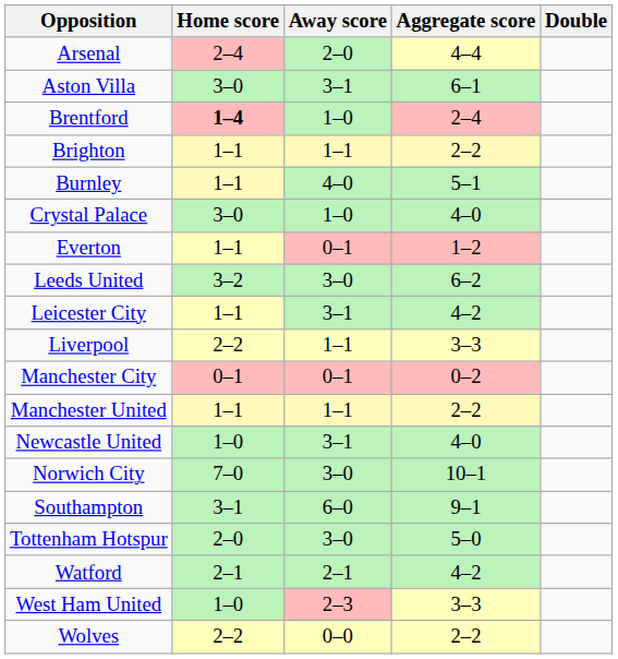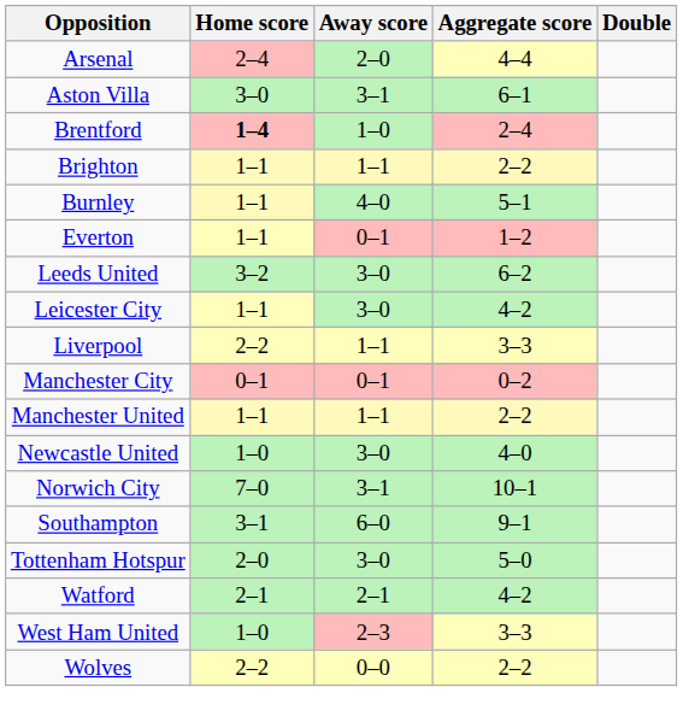 <table class="wikitable" style="text-align: center;">
 <tr>
 <th>Opposition</th>
 <th>Home score</th>
 <th>Away score</th>
 <th>Aggregate score</th>
 <th>Double</th>
 </tr>
 <tr>
 <td><a href='#'>Arsenal</a></td>
 <td style="background:#ffbbbb;">2–4</td>
 <td style="background:#bbf3bb;">2–0</td>
 <td style="background:#ffffbb;">4–4</td>
 <td></td>
 </tr>
 <tr>
 <td><a href='#'>Aston Villa</a></td>
 <td style="background:#bbf3bb;">3–0</td>
 <td style="background:#bbf3bb;">3–1</td>
 <td style="background:#bbf3bb;">6–1</td>
 <td></td>
 </tr>
 <tr>
 <td><a href='#'>Brentford</a></td>
 <td style="background:#ffbbbb;"><strong>1–4</strong></td>
 <td style="background:#bbf3bb;">1–0</td>
 <td style="background:#ffbbbb;">2–4</td>
 <td></td>
 </tr>
 <tr>
 <td><a href='#'>Brighton</a></td>
 <td style="background:#fffabb;">1–1</td>
 <td style="background:#fffabb;">1–1</td>
 <td style="background:#fffabb;">2–2</td>
 <td></td>
 </tr>
 <tr>
 <td><a href='#'>Burnley</a></td>
 <td style="background:#fffabb;">1–1</td>
 <td style="background:#bbf3bb;">4–0</td>
 <td style="background:#bbf3bb;">5–1</td>
 <td></td>
 </tr>
 <tr>
-<td><a href='#'>Crystal Palace</a></td>
-<td style="background:#bbf3bb;">3–0</td>
-<td style="background:#bbf3bb;">1–0</td>
-<td style="background:#bbf3bb;">4–0</td>
-<td></td>
-</tr>
-<tr>
 <td><a href='#'>Everton</a></td>
 <td style="background:#ffffbb;">1–1</td>
 <td style="background:#ffbbbb;">0–1</td>
 <td style="background:#ffbbbb;">1–2</td>
 <td></td>
 </tr>
 <tr>
 <td><a href='#'>Leeds United</a></td>
 <td style="background:#bbf3bb;">3–2</td>
 <td style="background:#bbf3bb;">3–0</td>
 <td style="background:#bbf3bb;">6–2</td>
 <td></td>
 </tr>
 <tr>
 <td><a href='#'>Leicester City</a></td>
 <td style="background:#ffffbb;">1–1</td>
-<td style="background:#bbf3bb;">3–1</td>
+<td style="background:#bbf3bb;">3–0</td>
 <td style="background:#bbf3bb;">4–2</td>
 <td></td>
 </tr>
 <tr>
 <td><a href='#'>Liverpool</a></td>
 <td style="background:#ffffbb;">2–2</td>
 <td style="background:#ffffbb;">1–1</td>
 <td style="background:#ffffbb;">3–3</td>
 <td></td>
 </tr>
 <tr>
 <td><a href='#'>Manchester City</a></td>
 <td style="background:#fbb;">0–1</td>
 <td style="background:#fbb;">0–1</td>
 <td style="background:#fbb;">0–2</td>
 <td></td>
 </tr>
 <tr>
 <td><a href='#'>Manchester United</a></td>
 <td style="background:#fffabb;">1–1</td>
 <td style="background:#fffabb;">1–1</td>
 <td style="background:#fffabb;">2–2</td>
 <td></td>
 </tr>
 <tr>
 <td><a href='#'>Newcastle United</a></td>
 <td style="background:#bbf3bb;">1–0</td>
-<td style="background:#bbf3bb;">3–1</td>
+<td style="background:#bbf3bb;">3–0</td>
 <td style="background:#bbf3bb;">4–0</td>
 <td></td>
 </tr>
 <tr>
 <td><a href='#'>Norwich City</a></td>
 <td style="background:#bbf3bb;">7–0</td>
-<td style="background:#bbf3bb;">3–0</td>
+<td style="background:#bbf3bb;">3–1</td>
 <td style="background:#bbf3bb;">10–1</td>
 <td></td>
 </tr>
 <tr>
 <td><a href='#'>Southampton</a></td>
 <td style="background:#bbf3bb;">3–1</td>
 <td style="background:#bbf3bb;">6–0</td>
 <td style="background:#bbf3bb;">9–1</td>
 <td></td>
 </tr>
 <tr>
 <td><a href='#'>Tottenham Hotspur</a></td>
 <td style="background:#bbf3bb;">2–0</td>
 <td style="background:#bbf3bb;">3–0</td>
 <td style="background:#bbf3bb;">5–0</td>
 <td></td>
 </tr>
 <tr>
 <td><a href='#'>Watford</a></td>
 <td style="background:#bbf3bb;">2–1</td>
 <td style="background:#bbf3bb;">2–1</td>
 <td style="background:#bbf3bb;">4–2</td>
 <td></td>
 </tr>
 <tr>
 <td><a href='#'>West Ham United</a></td>
 <td style="background:#bbf3bb;">1–0</td>
 <td style="background:#ffbbbb;">2–3</td>
 <td style="background:#ffffbb;">3–3</td>
 <td></td>
 </tr>
 <tr>
 <td><a href='#'>Wolves</a></td>
 <td style="background:#ffffbb;">2–2</td>
 <td style="background:#ffffbb;">0–0</td>
 <td style="background:#ffffbb;">2–2</td>
 <td></td>
 </tr>
 </table>
